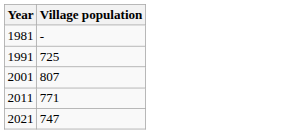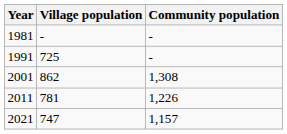 <table class="wikitable">
 <tr>
 <th>Year</th>
 <th>Village population</th>
+<th>Community population</th>
 </tr>
 <tr>
 <td>1981</td>
+<td>-</td>
 <td>-</td>
 </tr>
 <tr>
 <td>1991</td>
 <td>725</td>
+<td>-</td>
 </tr>
 <tr>
 <td>2001</td>
-<td>807</td>
+<td>862</td>
+<td>1,308</td>
 </tr>
 <tr>
 <td>2011</td>
-<td>771</td>
+<td>781</td>
+<td>1,226</td>
 </tr>
 <tr>
 <td>2021</td>
 <td>747</td>
+<td>1,157</td>
 </tr>
 </table>
